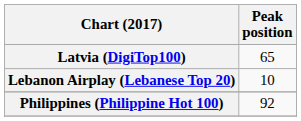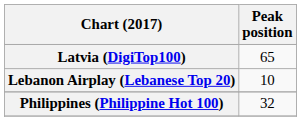 <table class="wikitable sortable plainrowheaders" style="text-align:center">
 <tr>
 <th scope="col">Chart (2017)</th>
 <th scope="col">Peak<br>position</th>
 </tr>
 <tr>
 </tr>
 <tr>
 </tr>
 <tr>
 </tr>
 <tr>
 </tr>
 <tr>
 </tr>
 <tr>
 </tr>
 <tr>
 </tr>
 <tr>
 </tr>
 <tr>
 </tr>
 <tr>
 </tr>
 <tr>
 </tr>
 <tr>
 </tr>
 <tr>
 </tr>
 <tr>
 </tr>
 <tr>
 <th scope="row">Latvia (<a href='#'>DigiTop100</a>)</th>
 <td>65</td>
 </tr>
 <tr>
 <th scope="row">Lebanon Airplay (<a href='#'>Lebanese Top 20</a>)</th>
 <td>10</td>
 </tr>
 <tr>
 </tr>
 <tr>
 </tr>
 <tr>
 </tr>
 <tr>
 </tr>
 <tr>
 <th scope="row">Philippines (<a href='#'>Philippine Hot 100</a>)</th>
-<td>92</td>
+<td>32</td>
 </tr>
 <tr>
 </tr>
 <tr>
 </tr>
 <tr>
 </tr>
 <tr>
 </tr>
 <tr>
 </tr>
 <tr>
 </tr>
 <tr>
 </tr>
 <tr>
 </tr>
 <tr>
 </tr>
 <tr>
 </tr>
 <tr>
 </tr>
 <tr>
 </tr>
 </table>
